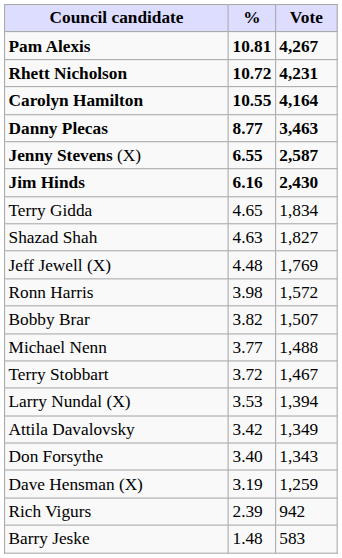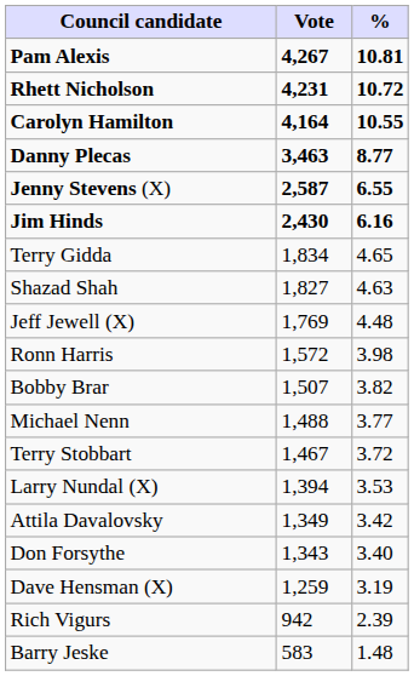 <table class="wikitable">
 <tr>
 <th style="background:#ddf;" width="200px">Council candidate</th>
+<th style="background:#ddf;" width="50px">Vote</th>
 <th style="background:#ddf;" width="30px">%</th>
-<th style="background:#ddf;" width="50px">Vote</th>
 </tr>
 <tr>
 <td><strong>Pam Alexis</strong></td>
+<td><strong>4,267</strong></td>
 <td><strong>10.81</strong></td>
-<td><strong>4,267</strong></td>
 </tr>
 <tr>
 <td><strong>Rhett Nicholson</strong></td>
+<td><strong>4,231</strong></td>
 <td><strong>10.72</strong></td>
-<td><strong>4,231</strong></td>
 </tr>
 <tr>
 <td><strong>Carolyn Hamilton</strong></td>
+<td><strong>4,164</strong></td>
 <td><strong>10.55</strong></td>
-<td><strong>4,164</strong></td>
 </tr>
 <tr>
 <td><strong>Danny Plecas</strong></td>
+<td><strong>3,463</strong></td>
 <td><strong>8.77</strong></td>
-<td><strong>3,463</strong></td>
 </tr>
 <tr>
 <td><strong>Jenny Stevens</strong> (X)</td>
+<td><strong>2,587</strong></td>
 <td><strong>6.55</strong></td>
-<td><strong>2,587</strong></td>
 </tr>
 <tr>
 <td><strong>Jim Hinds</strong></td>
+<td><strong>2,430</strong></td>
 <td><strong>6.16</strong></td>
-<td><strong>2,430</strong></td>
 </tr>
 <tr>
 <td>Terry Gidda</td>
+<td>1,834</td>
 <td>4.65</td>
-<td>1,834</td>
 </tr>
 <tr>
 <td>Shazad Shah</td>
+<td>1,827</td>
 <td>4.63</td>
-<td>1,827</td>
 </tr>
 <tr>
 <td>Jeff Jewell (X)</td>
+<td>1,769</td>
 <td>4.48</td>
-<td>1,769</td>
 </tr>
 <tr>
 <td>Ronn Harris</td>
+<td>1,572</td>
 <td>3.98</td>
-<td>1,572</td>
 </tr>
 <tr>
 <td>Bobby Brar</td>
+<td>1,507</td>
 <td>3.82</td>
-<td>1,507</td>
 </tr>
 <tr>
 <td>Michael Nenn</td>
+<td>1,488</td>
 <td>3.77</td>
-<td>1,488</td>
 </tr>
 <tr>
 <td>Terry Stobbart</td>
+<td>1,467</td>
 <td>3.72</td>
-<td>1,467</td>
 </tr>
 <tr>
 <td>Larry Nundal (X)</td>
+<td>1,394</td>
 <td>3.53</td>
-<td>1,394</td>
 </tr>
 <tr>
 <td>Attila Davalovsky</td>
+<td>1,349</td>
 <td>3.42</td>
-<td>1,349</td>
 </tr>
 <tr>
 <td>Don Forsythe</td>
+<td>1,343</td>
 <td>3.40</td>
-<td>1,343</td>
 </tr>
 <tr>
 <td>Dave Hensman (X)</td>
+<td>1,259</td>
 <td>3.19</td>
-<td>1,259</td>
 </tr>
 <tr>
 <td>Rich Vigurs</td>
+<td>942</td>
 <td>2.39</td>
-<td>942</td>
 </tr>
 <tr>
 <td>Barry Jeske</td>
+<td>583</td>
 <td>1.48</td>
-<td>583</td>
 </tr>
 </table>
